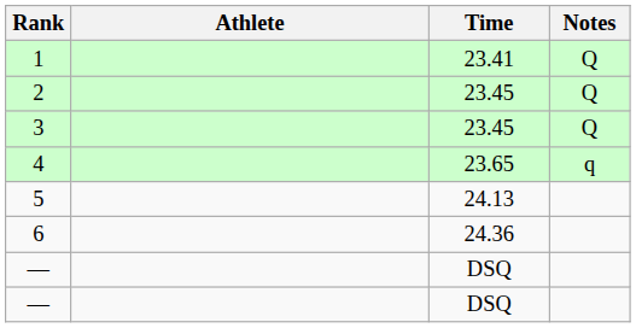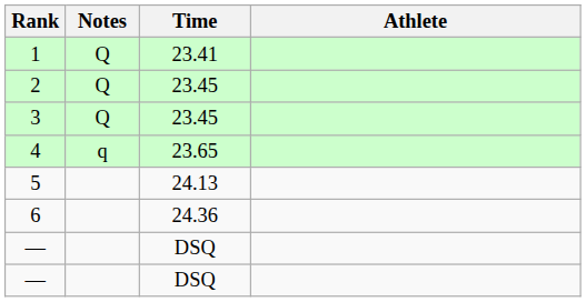 <table class="wikitable" style="text-align:center">
 <tr>
 <th width=40>Rank</th>
+<th width=50>Notes</th>
+<th width=80>Time</th>
 <th width=250>Athlete</th>
-<th width=80>Time</th>
-<th width=50>Notes</th>
 </tr>
 <tr bgcolor=ccffcc>
 <td>1</td>
+<td>Q</td>
+<td>23.41</td>
 <td align=left></td>
-<td>23.41</td>
-<td>Q</td>
 </tr>
 <tr bgcolor=ccffcc>
 <td>2</td>
+<td>Q</td>
+<td>23.45</td>
 <td align=left></td>
-<td>23.45</td>
-<td>Q</td>
 </tr>
 <tr bgcolor=ccffcc>
 <td>3</td>
+<td>Q</td>
+<td>23.45</td>
 <td align=left></td>
-<td>23.45</td>
-<td>Q</td>
 </tr>
 <tr bgcolor=ccffcc>
 <td>4</td>
+<td>q</td>
+<td>23.65</td>
 <td align=left></td>
-<td>23.65</td>
-<td>q</td>
 </tr>
 <tr>
 <td>5</td>
+<td></td>
+<td>24.13</td>
 <td align=left></td>
-<td>24.13</td>
-<td></td>
 </tr>
 <tr>
 <td>6</td>
+<td></td>
+<td>24.36</td>
 <td align=left></td>
-<td>24.36</td>
-<td></td>
 </tr>
 <tr>
 <td>—</td>
+<td></td>
+<td>DSQ</td>
 <td align=left></td>
-<td>DSQ</td>
-<td></td>
 </tr>
 <tr>
 <td>—</td>
+<td></td>
+<td>DSQ</td>
 <td align=left></td>
-<td>DSQ</td>
-<td></td>
 </tr>
 </table>
